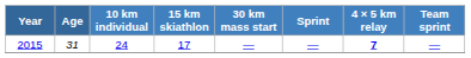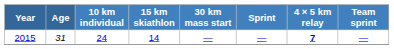 <table class="wikitable" style="font-size:95%; text-align:center; border:grey solid 1px; border-collapse:collapse; background:#ffffff;">
 <tr>
 <th style="background-color:#369; color:white; width:60px;"> Year </th>
 <th style="background-color:#369; color:white; width:40px;"> Age </th>
 <th style="background-color:#4180be; color:white; width:75px;"> 10 km <br> individual </th>
 <th style="background-color:#4180be; color:white; width:75px;"> 15 km <br> skiathlon </th>
 <th style="background-color:#4180be; color:white; width:75px;"> 30 km <br> mass start </th>
 <th style="background-color:#4180be; color:white; width:75px;"> Sprint </th>
 <th style="background-color:#4180be; color:white; width:75px;"> 4 × 5 km <br> relay </th>
 <th style="background-color:#4180be; color:white; width:75px;"> Team <br> sprint </th>
 </tr>
 <tr>
 <td><a href='#'>2015</a></td>
 <td><em>31</em></td>
 <td><a href='#'>24</a></td>
-<td><a href='#'>17</a></td>
+<td><a href='#'>14</a></td>
 <td><a href='#'>—</a></td>
 <td><a href='#'>—</a></td>
 <td><strong><a href='#'>7</a></strong></td>
 <td><a href='#'>—</a></td>
 </tr>
 <tr>
 </tr>
 </table>
